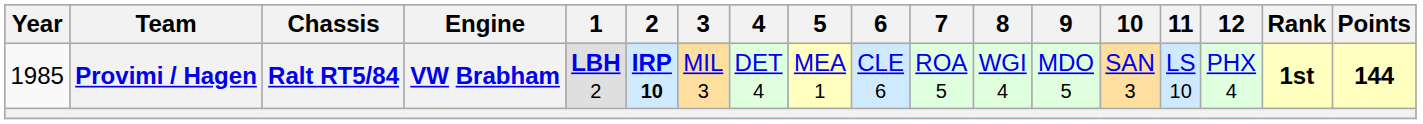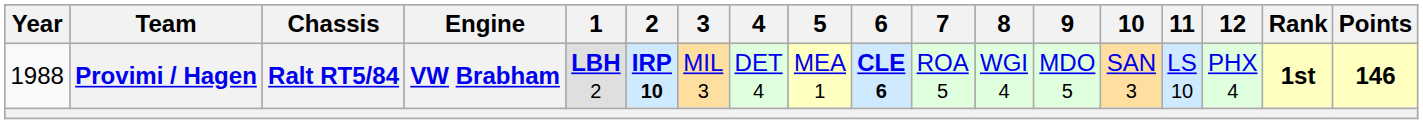 <table class="wikitable" style="text-align:center; font-size:90%">
 <tr>
 <th>Year</th>
 <th>Team</th>
 <th>Chassis</th>
 <th>Engine</th>
 <th>1</th>
 <th>2</th>
 <th>3</th>
 <th>4</th>
 <th>5</th>
 <th>6</th>
 <th>7</th>
 <th>8</th>
 <th>9</th>
 <th>10</th>
 <th>11</th>
 <th>12</th>
 <th>Rank</th>
 <th>Points</th>
 </tr>
 <tr>
-<td>1985</td>
+<td>1988</td>
 <th><a href='#'>Provimi / Hagen</a></th>
 <th><a href='#'>Ralt RT5/84</a></th>
 <th><a href='#'>VW</a> <a href='#'>Brabham</a></th>
 <td style="background:#DFDFDF;"><strong><a href='#'>LBH</a></strong><br><small>2</small></td>
 <td style="background:#CFEAFF;"><strong><a href='#'>IRP</a><br><small>10</small></strong></td>
 <td style="background:#FFDF9F;"><a href='#'>MIL</a><br><small>3</small></td>
 <td style="background:#DFFFDF;"><a href='#'>DET</a><br><small>4</small></td>
 <td style="background:#FFFFBF;"><a href='#'>MEA</a><br><small>1</small></td>
-<td style="background:#CFEAFF;"><a href='#'>CLE</a><br><small>6</small></td>
+<td style="background:#CFEAFF;"><strong><a href='#'>CLE</a><br><small>6</small></strong></td>
 <td style="background:#DFFFDF;"><a href='#'>ROA</a><br><small>5</small></td>
 <td style="background:#DFFFDF;"><a href='#'>WGI</a><br><small>4</small></td>
 <td style="background:#DFFFDF;"><a href='#'>MDO</a><br><small>5</small></td>
 <td style="background:#FFDF9F;"><a href='#'>SAN</a><br><small>3</small></td>
 <td style="background:#CFEAFF;"><a href='#'>LS</a><br><small>10</small></td>
 <td style="background:#DFFFDF;"><a href='#'>PHX</a><br><small>4</small></td>
 <td style="background:#FFFFBF;"><strong>1st</strong></td>
-<td style="background:#FFFFBF;"><strong>144</strong></td>
+<td style="background:#FFFFBF;"><strong>146</strong></td>
 </tr>
 <tr>
 <th colspan="18"></th>
 </tr>
 </table>
